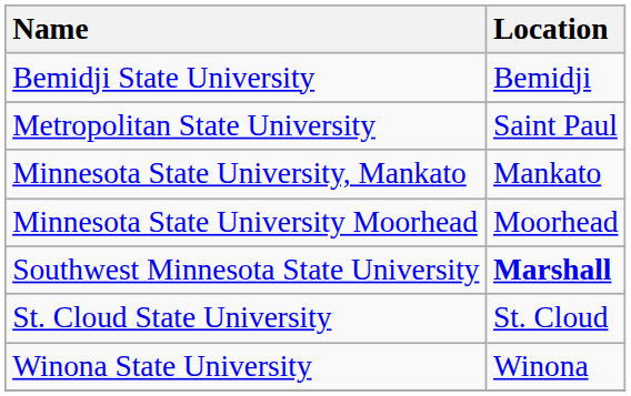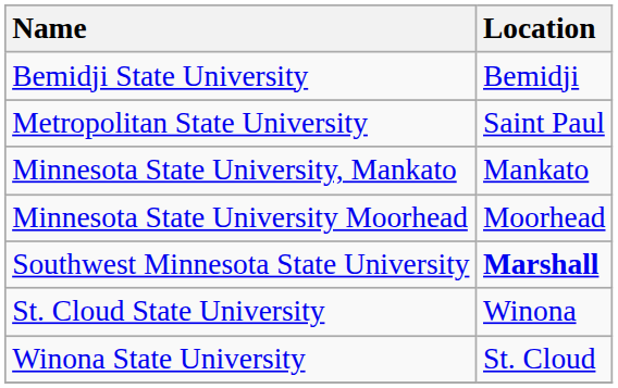 <table class="wikitable sortable">
 <tr>
 <th style="text-align:left;" scope="col">Name</th>
 <th style="text-align:left;" scope="col">Location</th>
 </tr>
 <tr>
 <td><a href='#'>Bemidji State University</a></td>
 <td><a href='#'>Bemidji</a></td>
 </tr>
 <tr>
 <td><a href='#'>Metropolitan State University</a></td>
 <td><a href='#'>Saint Paul</a></td>
 </tr>
 <tr>
 <td><a href='#'>Minnesota State University, Mankato</a></td>
 <td><a href='#'>Mankato</a></td>
 </tr>
 <tr>
 <td><a href='#'>Minnesota State University Moorhead</a></td>
 <td><a href='#'>Moorhead</a></td>
 </tr>
 <tr>
 <td><a href='#'>Southwest Minnesota State University</a></td>
 <td><strong><a href='#'>Marshall</a></strong></td>
 </tr>
 <tr>
 <td><a href='#'>St. Cloud State University</a></td>
-<td><a href='#'>St. Cloud</a></td>
+<td><a href='#'>Winona</a></td>
 </tr>
 <tr>
 <td><a href='#'>Winona State University</a></td>
-<td><a href='#'>Winona</a></td>
+<td><a href='#'>St. Cloud</a></td>
 </tr>
 <tr>
 </tr>
 </table>
